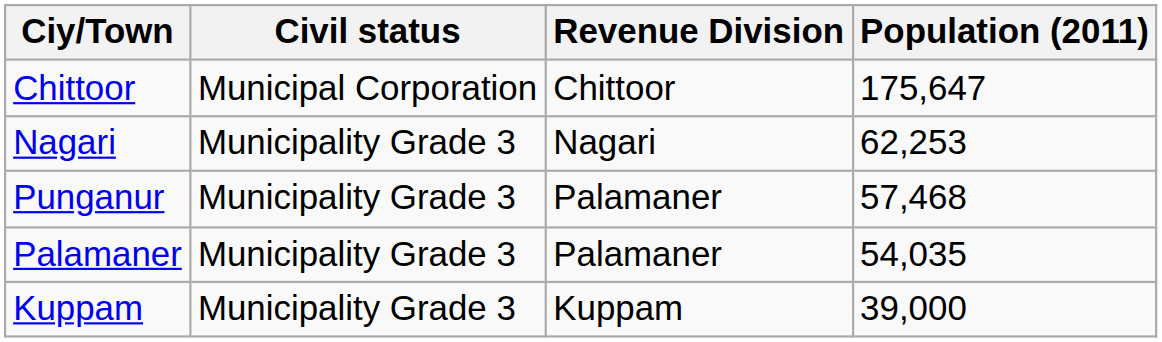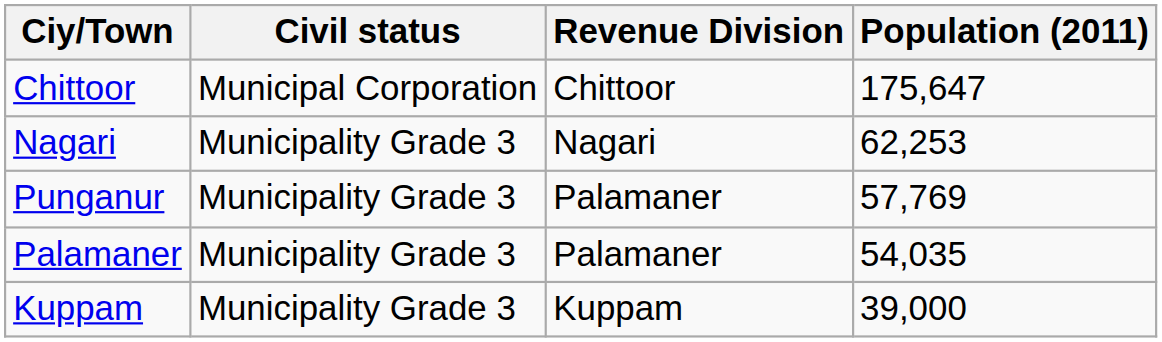 <table class="wikitable sortable">
 <tr>
 <th>Ciy/Town</th>
 <th>Civil status</th>
 <th>Revenue Division</th>
 <th>Population (2011)</th>
 </tr>
 <tr>
 <td><a href='#'>Chittoor</a></td>
 <td>Municipal Corporation</td>
 <td>Chittoor</td>
 <td>175,647</td>
 </tr>
 <tr>
 <td><a href='#'>Nagari</a></td>
 <td>Municipality Grade 3</td>
 <td>Nagari</td>
 <td>62,253</td>
 </tr>
 <tr>
 <td><a href='#'>Punganur</a></td>
 <td>Municipality Grade 3</td>
 <td>Palamaner</td>
-<td>57,468</td>
+<td>57,769</td>
 </tr>
 <tr>
 <td><a href='#'>Palamaner</a></td>
 <td>Municipality Grade 3</td>
 <td>Palamaner</td>
 <td>54,035</td>
 </tr>
 <tr>
 <td><a href='#'>Kuppam</a></td>
 <td>Municipality Grade 3</td>
 <td>Kuppam</td>
 <td>39,000</td>
 </tr>
 </table>
